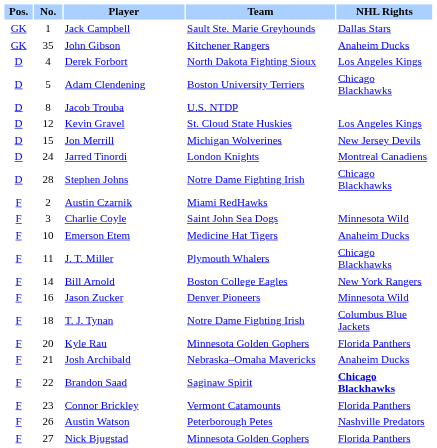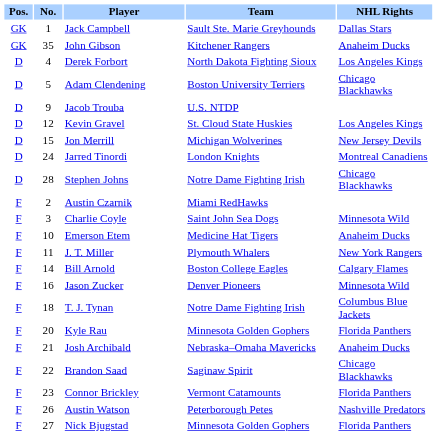 <table border="0" cellspacing="2" cellpadding="2">
 <tr bgcolor=AAD0FF>
 <th width=40>Pos.</th>
 <th width=40>No.</th>
 <th width=200>Player</th>
 <th width=250>Team</th>
 <th width=150>NHL Rights</th>
 </tr>
 <tr>
 <td style="text-align:center;"><a href='#'>GK</a></td>
 <td style="text-align:center;">1</td>
 <td><a href='#'>Jack Campbell</a></td>
 <td> <a href='#'>Sault Ste. Marie Greyhounds</a></td>
 <td><a href='#'>Dallas Stars</a></td>
 </tr>
 <tr>
 <td style="text-align:center;"><a href='#'>GK</a></td>
 <td style="text-align:center;">35</td>
 <td><a href='#'>John Gibson</a></td>
 <td> <a href='#'>Kitchener Rangers</a></td>
 <td><a href='#'>Anaheim Ducks</a></td>
 </tr>
 <tr>
 <td style="text-align:center;"><a href='#'>D</a></td>
 <td style="text-align:center;">4</td>
 <td><a href='#'>Derek Forbort</a></td>
 <td> <a href='#'>North Dakota Fighting Sioux</a></td>
 <td><a href='#'>Los Angeles Kings</a></td>
 </tr>
 <tr>
 <td style="text-align:center;"><a href='#'>D</a></td>
 <td style="text-align:center;">5</td>
 <td><a href='#'>Adam Clendening</a></td>
 <td> <a href='#'>Boston University Terriers</a></td>
 <td><a href='#'>Chicago Blackhawks</a></td>
 </tr>
 <tr>
 <td style="text-align:center;"><a href='#'>D</a></td>
-<td style="text-align:center;">8</td>
+<td style="text-align:center;">9</td>
 <td><a href='#'>Jacob Trouba</a></td>
 <td> <a href='#'>U.S. NTDP</a></td>
 <td></td>
 </tr>
 <tr>
 <td style="text-align:center;"><a href='#'>D</a></td>
 <td style="text-align:center;">12</td>
 <td><a href='#'>Kevin Gravel</a></td>
 <td> <a href='#'>St. Cloud State Huskies</a></td>
 <td><a href='#'>Los Angeles Kings</a></td>
 </tr>
 <tr>
 <td style="text-align:center;"><a href='#'>D</a></td>
 <td style="text-align:center;">15</td>
 <td><a href='#'>Jon Merrill</a></td>
 <td> <a href='#'>Michigan Wolverines</a></td>
 <td><a href='#'>New Jersey Devils</a></td>
 </tr>
 <tr>
 <td style="text-align:center;"><a href='#'>D</a></td>
 <td style="text-align:center;">24</td>
 <td><a href='#'>Jarred Tinordi</a></td>
 <td> <a href='#'>London Knights</a></td>
 <td><a href='#'>Montreal Canadiens</a></td>
 </tr>
 <tr>
 <td style="text-align:center;"><a href='#'>D</a></td>
 <td style="text-align:center;">28</td>
 <td><a href='#'>Stephen Johns</a></td>
 <td> <a href='#'>Notre Dame Fighting Irish</a></td>
 <td><a href='#'>Chicago Blackhawks</a></td>
 </tr>
 <tr>
 <td style="text-align:center;"><a href='#'>F</a></td>
 <td style="text-align:center;">2</td>
 <td><a href='#'>Austin Czarnik</a></td>
 <td> <a href='#'>Miami RedHawks</a></td>
 <td></td>
 </tr>
 <tr>
 <td style="text-align:center;"><a href='#'>F</a></td>
 <td style="text-align:center;">3</td>
 <td><a href='#'>Charlie Coyle</a></td>
 <td> <a href='#'>Saint John Sea Dogs</a></td>
 <td><a href='#'>Minnesota Wild</a></td>
 </tr>
 <tr>
 <td style="text-align:center;"><a href='#'>F</a></td>
 <td style="text-align:center;">10</td>
 <td><a href='#'>Emerson Etem</a></td>
 <td> <a href='#'>Medicine Hat Tigers</a></td>
 <td><a href='#'>Anaheim Ducks</a></td>
 </tr>
 <tr>
 <td style="text-align:center;"><a href='#'>F</a></td>
 <td style="text-align:center;">11</td>
 <td><a href='#'>J. T. Miller</a></td>
 <td> <a href='#'>Plymouth Whalers</a></td>
-<td><a href='#'>Chicago Blackhawks</a></td>
+<td><a href='#'>New York Rangers</a></td>
 </tr>
 <tr>
 <td style="text-align:center;"><a href='#'>F</a></td>
 <td style="text-align:center;">14</td>
 <td><a href='#'>Bill Arnold</a></td>
 <td> <a href='#'>Boston College Eagles</a></td>
-<td><a href='#'>New York Rangers</a></td>
+<td><a href='#'>Calgary Flames</a></td>
 </tr>
 <tr>
 <td style="text-align:center;"><a href='#'>F</a></td>
 <td style="text-align:center;">16</td>
 <td><a href='#'>Jason Zucker</a></td>
 <td> <a href='#'>Denver Pioneers</a></td>
 <td><a href='#'>Minnesota Wild</a></td>
 </tr>
 <tr>
 <td style="text-align:center;"><a href='#'>F</a></td>
 <td style="text-align:center;">18</td>
 <td><a href='#'>T. J. Tynan</a></td>
 <td> <a href='#'>Notre Dame Fighting Irish</a></td>
 <td><a href='#'>Columbus Blue Jackets</a></td>
 </tr>
 <tr>
 <td style="text-align:center;"><a href='#'>F</a></td>
 <td style="text-align:center;">20</td>
 <td><a href='#'>Kyle Rau</a></td>
 <td> <a href='#'>Minnesota Golden Gophers</a></td>
 <td><a href='#'>Florida Panthers</a></td>
 </tr>
 <tr>
 <td style="text-align:center;"><a href='#'>F</a></td>
 <td style="text-align:center;">21</td>
 <td><a href='#'>Josh Archibald</a></td>
 <td> <a href='#'>Nebraska–Omaha Mavericks</a></td>
 <td><a href='#'>Anaheim Ducks</a></td>
 </tr>
 <tr>
 <td style="text-align:center;"><a href='#'>F</a></td>
 <td style="text-align:center;">22</td>
 <td><a href='#'>Brandon Saad</a></td>
 <td> <a href='#'>Saginaw Spirit</a></td>
-<td><strong><a href='#'>Chicago Blackhawks</a></strong></td>
+<td><a href='#'>Chicago Blackhawks</a></td>
 </tr>
 <tr>
 <td style="text-align:center;"><a href='#'>F</a></td>
 <td style="text-align:center;">23</td>
 <td><a href='#'>Connor Brickley</a></td>
 <td> <a href='#'>Vermont Catamounts</a></td>
 <td><a href='#'>Florida Panthers</a></td>
 </tr>
 <tr>
 <td style="text-align:center;"><a href='#'>F</a></td>
 <td style="text-align:center;">26</td>
 <td><a href='#'>Austin Watson</a></td>
 <td> <a href='#'>Peterborough Petes</a></td>
 <td><a href='#'>Nashville Predators</a></td>
 </tr>
 <tr>
 <td style="text-align:center;"><a href='#'>F</a></td>
 <td style="text-align:center;">27</td>
 <td><a href='#'>Nick Bjugstad</a></td>
 <td> <a href='#'>Minnesota Golden Gophers</a></td>
 <td><a href='#'>Florida Panthers</a></td>
 </tr>
 </table>
